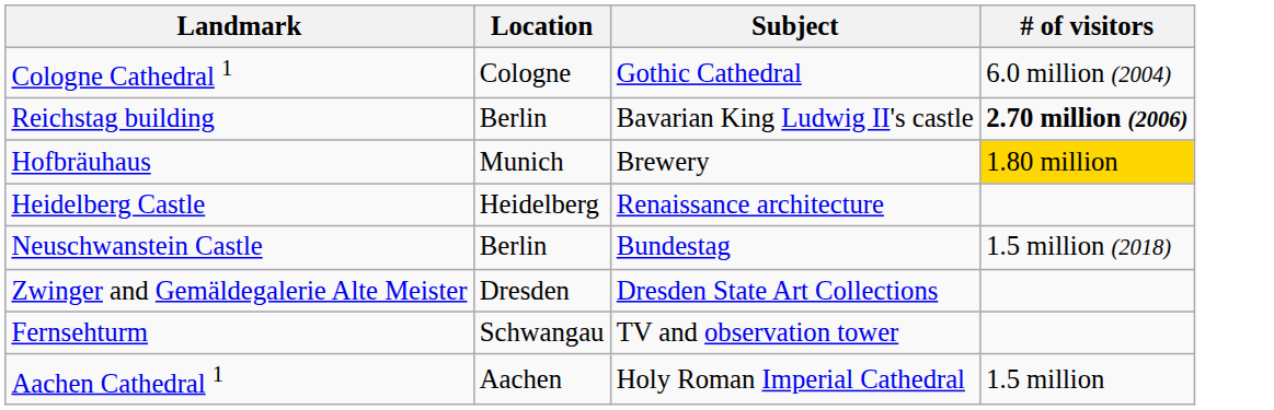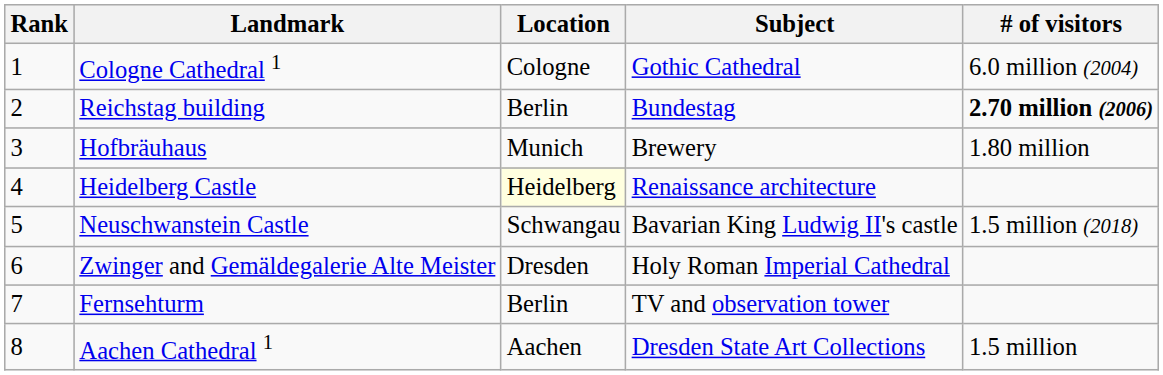 <table class="wikitable style="font-size:90%">
 <tr>
+<th valign=bottom>Rank</th>
 <th valign=bottom>Landmark</th>
 <th valign=bottom>Location</th>
 <th valign=bottom>Subject</th>
 <th valign=bottom># of visitors</th>
 </tr>
 <tr>
+<td>1</td>
 <td><a href='#'>Cologne Cathedral</a> <sup>1</sup></td>
 <td>Cologne</td>
 <td><a href='#'>Gothic Cathedral</a></td>
 <td>6.0 million <small><em>(2004)</em></small></td>
 </tr>
 <tr>
+<td>2</td>
 <td><a href='#'>Reichstag building</a></td>
 <td>Berlin</td>
-<td>Bavarian King <a href='#'>Ludwig II</a>'s castle</td>
+<td><a href='#'>Bundestag</a></td>
 <td><strong>2.70 million <small><em>(2006)</em></small></strong></td>
 </tr>
 <tr>
+<td>3</td>
 <td><a href='#'>Hofbräuhaus</a></td>
 <td>Munich</td>
 <td>Brewery</td>
-<td style="background: gold;">1.80 million</td>
+<td>1.80 million</td>
 </tr>
 <tr>
+<td>4</td>
 <td><a href='#'>Heidelberg Castle</a></td>
-<td>Heidelberg</td>
+<td style="background: lightyellow;">Heidelberg</td>
 <td><a href='#'>Renaissance architecture</a></td>
 <td></td>
 </tr>
 <tr>
+<td>5</td>
 <td><a href='#'>Neuschwanstein Castle</a></td>
-<td>Berlin</td>
-<td><a href='#'>Bundestag</a></td>
+<td>Schwangau</td>
+<td>Bavarian King <a href='#'>Ludwig II</a>'s castle</td>
 <td>1.5 million <small><em>(2018)</em></small></td>
 </tr>
 <tr>
+<td>6</td>
 <td nowrap><a href='#'>Zwinger</a> and <a href='#'>Gemäldegalerie Alte Meister</a></td>
 <td>Dresden</td>
-<td><a href='#'>Dresden State Art Collections</a></td>
+<td>Holy Roman <a href='#'>Imperial Cathedral</a></td>
 <td></td>
 </tr>
 <tr>
+<td>7</td>
 <td><a href='#'>Fernsehturm</a></td>
-<td>Schwangau</td>
+<td>Berlin</td>
 <td>TV and <a href='#'>observation tower</a></td>
 <td></td>
 </tr>
 <tr>
+<td>8</td>
 <td><a href='#'>Aachen Cathedral</a> <sup>1</sup></td>
 <td>Aachen</td>
-<td>Holy Roman <a href='#'>Imperial Cathedral</a></td>
+<td><a href='#'>Dresden State Art Collections</a></td>
 <td>1.5 million</td>
 </tr>
 </table>
